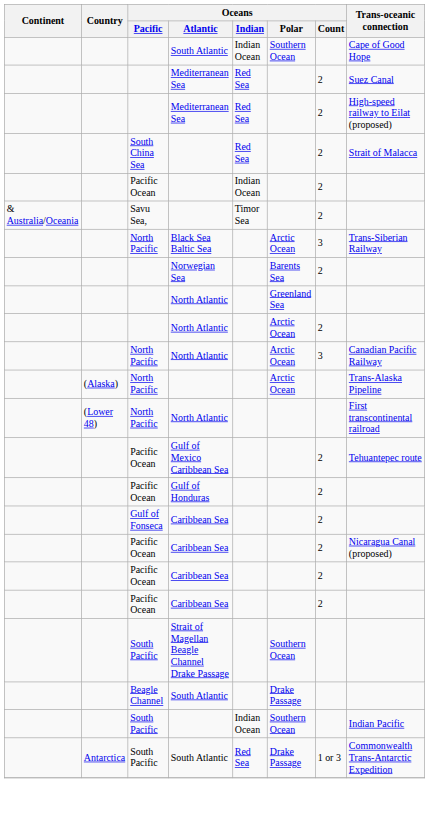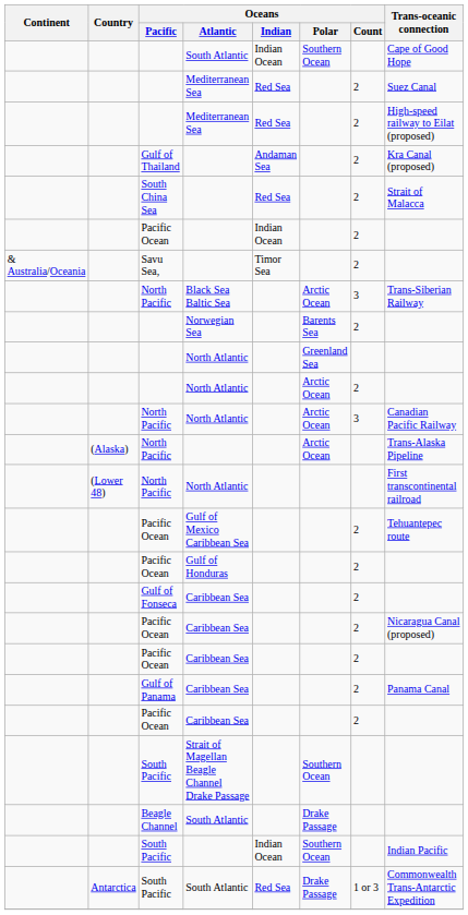 <table class="wikitable sortable" style="font-size:90%">
 <tr>
 <th rowspan=2>Continent</th>
 <th rowspan=2>Country</th>
 <th colspan=5>Oceans</th>
 <th rowspan=2>Trans-oceanic connection</th>
 </tr>
 <tr>
 <th><a href='#'>Pacific</a></th>
 <th><a href='#'>Atlantic</a></th>
 <th><a href='#'>Indian</a></th>
 <th>Polar</th>
 <th>Count</th>
 </tr>
 <tr>
 <td></td>
 <td></td>
 <td></td>
 <td> <a href='#'>South Atlantic</a></td>
 <td> Indian Ocean</td>
 <td> <a href='#'>Southern Ocean</a></td>
 <td></td>
 <td><a href='#'>Cape of Good Hope</a></td>
 </tr>
 <tr>
 <td></td>
 <td></td>
 <td></td>
 <td> <a href='#'>Mediterranean Sea</a></td>
 <td> <a href='#'>Red Sea</a></td>
 <td></td>
 <td>2</td>
 <td><a href='#'>Suez Canal</a></td>
 </tr>
 <tr>
 <td></td>
 <td></td>
 <td></td>
 <td> <a href='#'>Mediterranean Sea</a></td>
 <td> <a href='#'>Red Sea</a></td>
 <td></td>
 <td>2</td>
 <td><a href='#'>High-speed railway to Eilat</a> (proposed)</td>
+</tr>
+<tr>
+<td></td>
+<td></td>
+<td> <a href='#'>Gulf of Thailand</a></td>
+<td></td>
+<td> <a href='#'>Andaman Sea</a></td>
+<td></td>
+<td>2</td>
+<td><a href='#'>Kra Canal</a> (proposed)</td>
 </tr>
 <tr>
 <td></td>
 <td></td>
 <td> <a href='#'>South China Sea</a></td>
 <td></td>
 <td> <a href='#'>Red Sea</a></td>
 <td></td>
 <td>2</td>
 <td><a href='#'>Strait of Malacca</a></td>
 </tr>
 <tr>
 <td></td>
 <td></td>
 <td> Pacific Ocean</td>
 <td></td>
 <td> Indian Ocean</td>
 <td></td>
 <td>2</td>
 <td></td>
 </tr>
 <tr>
 <td> & <a href='#'>Australia</a>/<a href='#'>Oceania</a></td>
 <td></td>
 <td> Savu Sea, </td>
 <td></td>
 <td> Timor Sea</td>
 <td></td>
 <td>2</td>
 <td></td>
 </tr>
 <tr>
 <td></td>
 <td></td>
 <td> <a href='#'>North Pacific</a> </td>
 <td> <a href='#'>Black Sea</a><br><a href='#'>Baltic Sea</a> </td>
 <td></td>
 <td> <a href='#'>Arctic Ocean</a></td>
 <td>3</td>
 <td><a href='#'>Trans-Siberian Railway</a></td>
 </tr>
 <tr>
 <td></td>
 <td></td>
 <td></td>
 <td> <a href='#'>Norwegian Sea</a></td>
 <td></td>
 <td> <a href='#'>Barents Sea</a></td>
 <td>2</td>
 <td></td>
 </tr>
 <tr>
 <td></td>
 <td></td>
 <td></td>
 <td><a href='#'>North Atlantic</a></td>
 <td></td>
 <td><a href='#'>Greenland Sea</a></td>
 <td></td>
 <td></td>
 </tr>
 <tr>
 <td></td>
 <td></td>
 <td></td>
 <td> <a href='#'>North Atlantic</a></td>
 <td></td>
 <td> <a href='#'>Arctic Ocean</a></td>
 <td>2</td>
 <td></td>
 </tr>
 <tr>
 <td></td>
 <td></td>
 <td> <a href='#'>North Pacific</a></td>
 <td> <a href='#'>North Atlantic</a></td>
 <td></td>
 <td> <a href='#'>Arctic Ocean</a> </td>
 <td>3</td>
 <td><a href='#'>Canadian Pacific Railway</a></td>
 </tr>
 <tr>
 <td></td>
 <td> (<a href='#'>Alaska</a>)</td>
 <td> <a href='#'>North Pacific</a></td>
 <td></td>
 <td></td>
 <td> <a href='#'>Arctic Ocean</a></td>
 <td></td>
 <td><a href='#'>Trans-Alaska Pipeline</a></td>
 </tr>
 <tr>
 <td></td>
 <td> (<a href='#'>Lower 48</a>)</td>
 <td> <a href='#'>North Pacific</a></td>
 <td> <a href='#'>North Atlantic</a></td>
 <td></td>
 <td></td>
 <td></td>
 <td><a href='#'>First transcontinental railroad</a></td>
 </tr>
 <tr>
 <td></td>
 <td></td>
 <td> Pacific Ocean</td>
 <td> <a href='#'>Gulf of Mexico</a><br><a href='#'>Caribbean Sea</a> </td>
 <td></td>
 <td></td>
 <td>2</td>
 <td><a href='#'>Tehuantepec route</a></td>
 </tr>
 <tr>
 <td></td>
 <td></td>
 <td> Pacific Ocean</td>
 <td> <a href='#'>Gulf of Honduras</a></td>
 <td></td>
 <td></td>
 <td>2</td>
 <td></td>
 </tr>
 <tr>
 <td></td>
 <td></td>
 <td> <a href='#'>Gulf of Fonseca</a></td>
 <td> <a href='#'>Caribbean Sea</a></td>
 <td></td>
 <td></td>
 <td>2</td>
 <td></td>
 </tr>
 <tr>
 <td></td>
 <td></td>
 <td> Pacific Ocean</td>
 <td> <a href='#'>Caribbean Sea</a></td>
 <td></td>
 <td></td>
 <td>2</td>
 <td><a href='#'>Nicaragua Canal</a> (proposed)</td>
 </tr>
 <tr>
 <td></td>
 <td></td>
 <td> Pacific Ocean</td>
 <td> <a href='#'>Caribbean Sea</a></td>
 <td></td>
 <td></td>
 <td>2</td>
 <td></td>
 </tr>
 <tr>
 <td></td>
 <td></td>
+<td> <a href='#'>Gulf of Panama</a></td>
+<td> <a href='#'>Caribbean Sea</a></td>
+<td></td>
+<td></td>
+<td>2</td>
+<td><a href='#'>Panama Canal</a></td>
+</tr>
+<tr>
+<td></td>
+<td></td>
 <td> Pacific Ocean</td>
 <td> <a href='#'>Caribbean Sea</a></td>
 <td></td>
 <td></td>
 <td>2</td>
 <td></td>
 </tr>
 <tr>
 <td></td>
 <td></td>
 <td> <a href='#'>South Pacific</a></td>
 <td> <a href='#'>Strait of Magellan</a><br><a href='#'>Beagle Channel</a> <br><a href='#'>Drake Passage</a></td>
 <td></td>
 <td> <a href='#'>Southern Ocean</a></td>
 <td></td>
 <td></td>
 </tr>
 <tr>
 <td></td>
 <td></td>
 <td> <a href='#'>Beagle Channel</a></td>
 <td> <a href='#'>South Atlantic</a></td>
 <td></td>
 <td> <a href='#'>Drake Passage</a></td>
 <td></td>
 <td></td>
 </tr>
 <tr>
 <td></td>
 <td></td>
 <td> <a href='#'>South Pacific</a></td>
 <td></td>
 <td> Indian Ocean</td>
 <td> <a href='#'>Southern Ocean</a></td>
 <td></td>
 <td><a href='#'>Indian Pacific</a></td>
 </tr>
 <tr>
 <td></td>
 <td> <a href='#'>Antarctica</a></td>
 <td> South Pacific</td>
 <td> South Atlantic</td>
 <td> <a href='#'>Red Sea</a></td>
 <td> <a href='#'>Drake Passage</a></td>
 <td>1 or 3</td>
 <td><a href='#'>Commonwealth Trans-Antarctic Expedition</a></td>
 </tr>
 <tr>
 </tr>
 </table>
